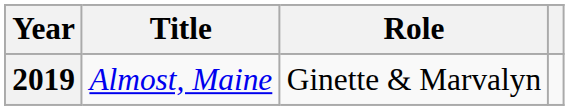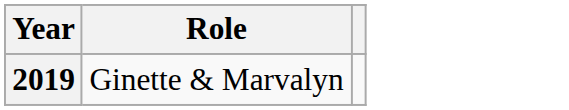 <table class="wikitable plainrowheaders">
 <tr>
 <th scope="col">Year</th>
-<th scope="col">Title</th>
 <th scope="col">Role</th>
 <th scope="col"></th>
 </tr>
 <tr>
 <th scope="row">2019</th>
-<td><em><a href='#'>Almost, Maine</a></em></td>
 <td>Ginette & Marvalyn</td>
 <td></td>
 </tr>
 </table>
